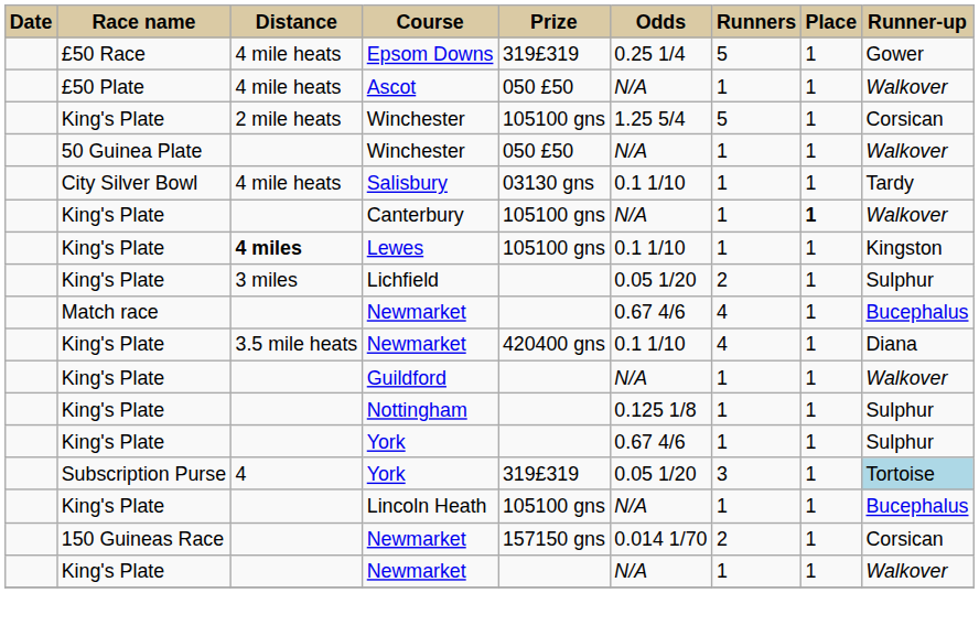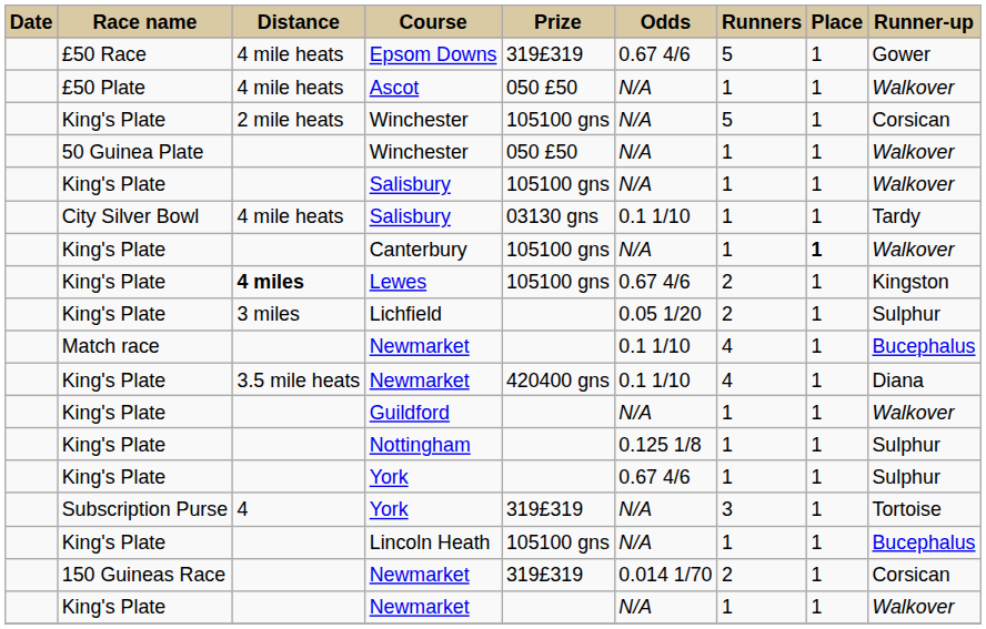 <table class = "wikitable sortable" | border="1" cellpadding="1" style=" text-align:centre; margin-left:1em; float:centre ;border-collapse: collapse; font-size:80%">
 <tr style="background:#dacaa4; text-align:center;">
 <th style="background:#dacaa4;">Date</th>
 <th style="background:#dacaa4;">Race name</th>
 <th style="background:#dacaa4;">Distance</th>
 <th style="background:#dacaa4;">Course</th>
 <th style="background:#dacaa4;">Prize</th>
 <th style="background:#dacaa4;">Odds</th>
 <th style="background:#dacaa4;">Runners</th>
 <th style="background:#dacaa4;">Place</th>
 <th style="background:#dacaa4;">Runner-up</th>
 </tr>
 <tr>
 <td></td>
 <td>£50 Race</td>
 <td>4 mile heats</td>
 <td><a href='#'>Epsom Downs</a></td>
 <td><span>319</span>£319</td>
-<td><span>0.25</span> 1/4</td>
+<td><span>0.67</span> 4/6</td>
 <td>5</td>
 <td>1</td>
 <td>Gower</td>
 </tr>
 <tr>
 <td></td>
 <td>£50 Plate</td>
 <td>4 mile heats</td>
 <td><a href='#'>Ascot</a></td>
 <td><span>050</span> £50</td>
 <td><em>N/A</em></td>
 <td>1</td>
 <td>1</td>
 <td><em>Walkover</em></td>
 </tr>
 <tr>
 <td></td>
 <td>King's Plate</td>
 <td>2 mile heats</td>
 <td>Winchester</td>
 <td><span>105</span>100 gns</td>
-<td><span>1.25</span> 5/4</td>
+<td><em>N/A</em></td>
 <td>5</td>
 <td>1</td>
 <td>Corsican</td>
 </tr>
 <tr>
 <td></td>
 <td>50 Guinea Plate</td>
 <td></td>
 <td>Winchester</td>
 <td><span>050</span> £50</td>
+<td><em>N/A</em></td>
+<td>1</td>
+<td>1</td>
+<td><em>Walkover</em></td>
+</tr>
+<tr>
+<td></td>
+<td>King's Plate</td>
+<td></td>
+<td><a href='#'>Salisbury</a></td>
+<td><span>105</span>100 gns</td>
 <td><em>N/A</em></td>
 <td>1</td>
 <td>1</td>
 <td><em>Walkover</em></td>
 </tr>
 <tr>
 <td></td>
 <td>City Silver Bowl</td>
 <td>4 mile heats</td>
 <td><a href='#'>Salisbury</a></td>
 <td><span>031</span>30 gns</td>
 <td><span>0.1</span> 1/10</td>
 <td>1</td>
 <td>1</td>
 <td>Tardy</td>
 </tr>
 <tr>
 <td></td>
 <td>King's Plate</td>
 <td></td>
 <td>Canterbury</td>
 <td><span>105</span>100 gns</td>
 <td><em>N/A</em></td>
 <td>1</td>
 <td><strong>1</strong></td>
 <td><em>Walkover</em></td>
 </tr>
 <tr>
 <td></td>
 <td>King's Plate</td>
 <td><strong>4 miles</strong></td>
 <td><a href='#'>Lewes</a></td>
 <td><span>105</span>100 gns</td>
-<td><span>0.1</span> 1/10</td>
-<td>1</td>
+<td><span>0.67</span> 4/6</td>
+<td>2</td>
 <td>1</td>
 <td>Kingston</td>
 </tr>
 <tr>
 <td></td>
 <td>King's Plate</td>
 <td>3 miles</td>
 <td>Lichfield</td>
 <td></td>
 <td><span>0.05</span> 1/20</td>
 <td>2</td>
 <td>1</td>
 <td>Sulphur</td>
 </tr>
 <tr>
 <td></td>
 <td>Match race</td>
 <td></td>
 <td><a href='#'>Newmarket</a></td>
 <td></td>
-<td><span>0.67</span> 4/6</td>
+<td><span>0.1</span> 1/10</td>
 <td>4</td>
 <td>1</td>
 <td><a href='#'>Bucephalus</a></td>
 </tr>
 <tr>
 <td></td>
 <td>King's Plate</td>
 <td>3.5 mile heats</td>
 <td><a href='#'>Newmarket</a></td>
 <td><span>420</span>400 gns</td>
 <td><span>0.1</span> 1/10</td>
 <td>4</td>
 <td>1</td>
 <td>Diana</td>
 </tr>
 <tr>
 <td></td>
 <td>King's Plate</td>
 <td></td>
 <td><a href='#'>Guildford</a></td>
 <td></td>
 <td><em>N/A</em></td>
 <td>1</td>
 <td>1</td>
 <td><em>Walkover</em></td>
 </tr>
 <tr>
 <td></td>
 <td>King's Plate</td>
 <td></td>
 <td><a href='#'>Nottingham</a></td>
 <td></td>
 <td><span>0.125</span> 1/8</td>
 <td>1</td>
 <td>1</td>
 <td>Sulphur</td>
 </tr>
 <tr>
 <td></td>
 <td>King's Plate</td>
 <td></td>
 <td><a href='#'>York</a></td>
 <td></td>
 <td><span>0.67</span> 4/6</td>
 <td>1</td>
 <td>1</td>
 <td>Sulphur</td>
 </tr>
 <tr>
 <td></td>
 <td>Subscription Purse</td>
 <td>4</td>
 <td><a href='#'>York</a></td>
 <td><span>319</span>£319</td>
-<td><span>0.05</span> 1/20</td>
+<td><em>N/A</em></td>
 <td>3</td>
 <td>1</td>
-<td style="background: lightblue;">Tortoise</td>
+<td>Tortoise</td>
 </tr>
 <tr>
 <td></td>
 <td>King's Plate</td>
 <td></td>
 <td>Lincoln Heath</td>
 <td><span>105</span>100 gns</td>
 <td><em>N/A</em></td>
 <td>1</td>
 <td>1</td>
 <td><a href='#'>Bucephalus</a></td>
 </tr>
 <tr>
 <td></td>
 <td>150 Guineas Race</td>
 <td></td>
 <td><a href='#'>Newmarket</a></td>
-<td><span>157</span>150 gns</td>
+<td><span>319</span>£319</td>
 <td><span>0.014</span> 1/70</td>
 <td>2</td>
 <td>1</td>
 <td>Corsican</td>
 </tr>
 <tr>
 <td></td>
 <td>King's Plate</td>
 <td></td>
 <td><a href='#'>Newmarket</a></td>
 <td></td>
 <td><em>N/A</em></td>
 <td>1</td>
 <td>1</td>
 <td><em>Walkover</em></td>
 </tr>
 <tr>
 </tr>
 </table>
